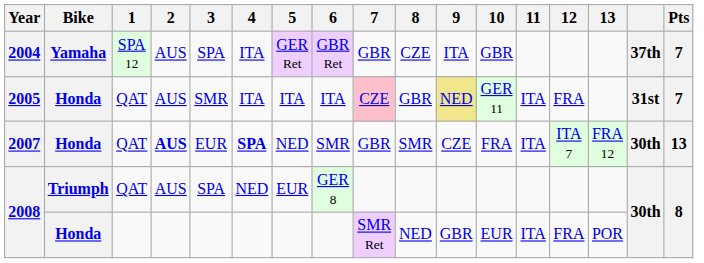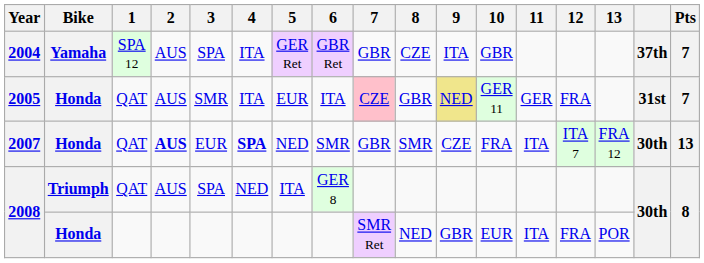 <table class="wikitable" style="text-align:center; font-size:90%">
 <tr>
 <th>Year</th>
 <th>Bike</th>
 <th>1</th>
 <th>2</th>
 <th>3</th>
 <th>4</th>
 <th>5</th>
 <th>6</th>
 <th>7</th>
 <th>8</th>
 <th>9</th>
 <th>10</th>
 <th>11</th>
 <th>12</th>
 <th>13</th>
 <th></th>
 <th>Pts</th>
 </tr>
 <tr>
 <th><a href='#'>2004</a></th>
 <th><a href='#'>Yamaha</a></th>
 <td style="background:#DFFFDF;"><a href='#'>SPA</a><br><small>12</small></td>
 <td><a href='#'>AUS</a></td>
 <td><a href='#'>SPA</a></td>
 <td><a href='#'>ITA</a></td>
 <td style="background:#EFCFFF;"><a href='#'>GER</a><br><small>Ret</small></td>
 <td style="background:#EFCFFF;"><a href='#'>GBR</a><br><small>Ret</small></td>
 <td><a href='#'>GBR</a></td>
 <td><a href='#'>CZE</a></td>
 <td><a href='#'>ITA</a></td>
 <td><a href='#'>GBR</a></td>
 <td></td>
 <td></td>
 <td></td>
 <th>37th</th>
 <th>7</th>
 </tr>
 <tr>
 <th><a href='#'>2005</a></th>
 <th><a href='#'>Honda</a></th>
 <td><a href='#'>QAT</a></td>
 <td><a href='#'>AUS</a></td>
 <td><a href='#'>SMR</a></td>
 <td><a href='#'>ITA</a></td>
-<td><a href='#'>ITA</a></td>
+<td><a href='#'>EUR</a></td>
 <td><a href='#'>ITA</a></td>
 <td style="background: pink;"><a href='#'>CZE</a></td>
 <td><a href='#'>GBR</a></td>
 <td style="background: khaki;"><a href='#'>NED</a></td>
 <td style="background:#DFFFDF;"><a href='#'>GER</a><br><small>11</small></td>
-<td><a href='#'>ITA</a></td>
+<td><a href='#'>GER</a></td>
 <td><a href='#'>FRA</a></td>
 <td></td>
 <th>31st</th>
 <th>7</th>
 </tr>
 <tr>
 <th><a href='#'>2007</a></th>
 <th><a href='#'>Honda</a></th>
 <td><a href='#'>QAT</a></td>
 <td><strong><a href='#'>AUS</a></strong></td>
 <td><a href='#'>EUR</a></td>
 <td><strong><a href='#'>SPA</a></strong></td>
 <td><a href='#'>NED</a></td>
 <td><a href='#'>SMR</a></td>
 <td><a href='#'>GBR</a></td>
 <td><a href='#'>SMR</a></td>
 <td><a href='#'>CZE</a></td>
 <td><a href='#'>FRA</a></td>
 <td><a href='#'>ITA</a></td>
 <td style="background:#DFFFDF;"><a href='#'>ITA</a><br><small>7</small></td>
 <td style="background:#DFFFDF;"><a href='#'>FRA</a><br><small>12</small></td>
 <th>30th</th>
 <th>13</th>
 </tr>
 <tr>
 <th rowspan=2><a href='#'>2008</a></th>
 <th><a href='#'>Triumph</a></th>
 <td><a href='#'>QAT</a></td>
 <td><a href='#'>AUS</a></td>
 <td><a href='#'>SPA</a></td>
 <td><a href='#'>NED</a></td>
-<td><a href='#'>EUR</a></td>
+<td><a href='#'>ITA</a></td>
 <td style="background:#DFFFDF;"><a href='#'>GER</a><br><small>8</small></td>
 <td></td>
 <td></td>
 <td></td>
 <td></td>
 <td></td>
 <td></td>
 <td></td>
 <th rowspan=2>30th</th>
 <th rowspan=2>8</th>
 </tr>
 <tr>
 <th><a href='#'>Honda</a></th>
 <td></td>
 <td></td>
 <td></td>
 <td></td>
 <td></td>
 <td></td>
 <td style="background:#EFCFFF;"><a href='#'>SMR</a><br><small>Ret</small></td>
 <td><a href='#'>NED</a></td>
 <td><a href='#'>GBR</a></td>
 <td><a href='#'>EUR</a></td>
 <td><a href='#'>ITA</a></td>
 <td><a href='#'>FRA</a></td>
 <td><a href='#'>POR</a></td>
 </tr>
 </table>
